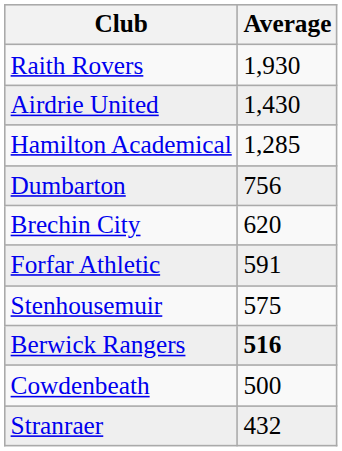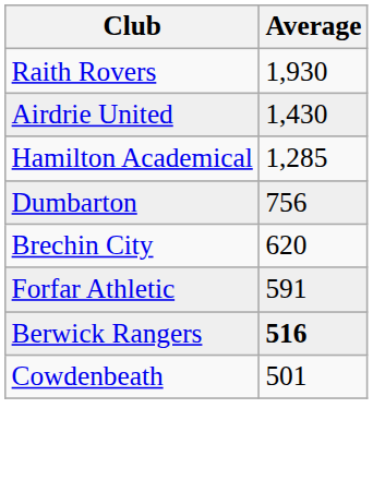 <table class="wikitable">
 <tr>
 <th>Club</th>
 <th>Average</th>
 </tr>
 <tr>
 <td><a href='#'>Raith Rovers</a></td>
 <td>1,930</td>
 </tr>
 <tr bgcolor="#EFEFEF">
 <td><a href='#'>Airdrie United</a></td>
 <td>1,430</td>
 </tr>
 <tr>
 <td><a href='#'>Hamilton Academical</a></td>
 <td>1,285</td>
 </tr>
 <tr bgcolor="#EFEFEF">
 <td><a href='#'>Dumbarton</a></td>
 <td>756</td>
 </tr>
 <tr>
 <td><a href='#'>Brechin City</a></td>
 <td>620</td>
 </tr>
 <tr bgcolor="#EFEFEF">
 <td><a href='#'>Forfar Athletic</a></td>
 <td>591</td>
 </tr>
-<tr>
-<td><a href='#'>Stenhousemuir</a></td>
-<td>575</td>
-</tr>
 <tr bgcolor="#EFEFEF">
 <td><a href='#'>Berwick Rangers</a></td>
 <td><strong>516</strong></td>
 </tr>
 <tr>
 <td><a href='#'>Cowdenbeath</a></td>
-<td>500</td>
-</tr>
-<tr bgcolor="#EFEFEF">
-<td><a href='#'>Stranraer</a></td>
-<td>432</td>
+<td>501</td>
 </tr>
 </table>
